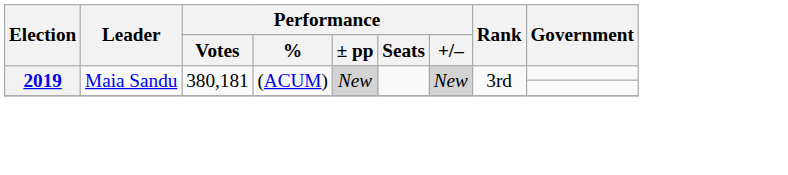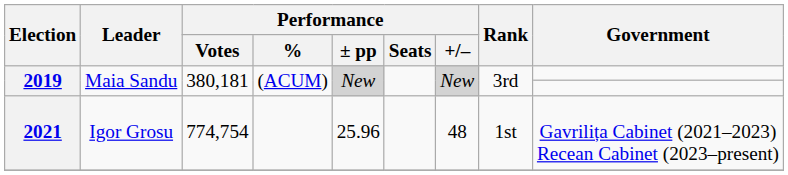 <table class=wikitable style=text-align:center>
 <tr>
 <th rowspan="2">Election</th>
 <th rowspan="2">Leader</th>
 <th colspan="5" scope="col">Performance</th>
 <th rowspan="2">Rank</th>
 <th rowspan="2">Government</th>
 </tr>
 <tr>
 <th><strong>Votes</strong></th>
 <th><strong>%</strong></th>
 <th><strong>± pp</strong></th>
 <th><strong>Seats</strong></th>
 <th><strong>+/–</strong></th>
 </tr>
 <tr>
 <th rowspan="2"><a href='#'>2019</a></th>
 <td rowspan="2"><a href='#'>Maia Sandu</a></td>
 <td rowspan="2">380,181</td>
 <td rowspan="2">(<a href='#'>ACUM</a>)</td>
 <td rowspan="2" bgcolor="lightgrey"><em>New</em></td>
 <td rowspan="2"></td>
 <td rowspan="2" bgcolor="lightgrey"><em>New</em></td>
 <td rowspan="2">3rd</td>
 <td></td>
 </tr>
 <tr>
 <td></td>
 </tr>
 <tr>
+<th><a href='#'>2021</a></th>
+<td><a href='#'>Igor Grosu</a></td>
+<td>774,754</td>
+<td></td>
+<td> 25.96</td>
+<td></td>
+<td> 48</td>
+<td>1st</td>
+<td><br><a href='#'>Gavrilița Cabinet</a> (2021–2023)<br><a href='#'>Recean Cabinet</a> (2023–present)</td>
+</tr>
+<tr>
 </tr>
 </table>
